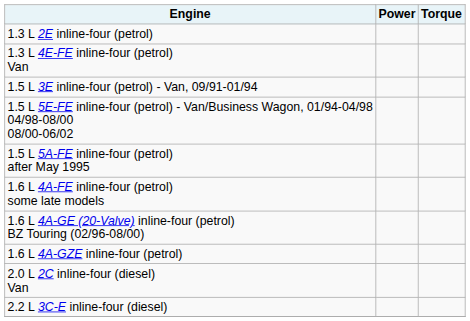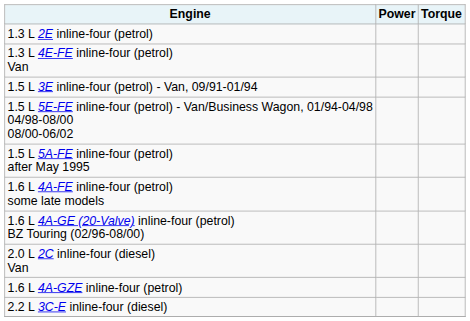 <table class="wikitable" style="float:left; margin-left:1em;">
 <tr>
 <th style="background:#e8f4f8;">Engine</th>
 <th style="background:#e8f4f8;">Power</th>
 <th style="background:#e8f4f8;">Torque</th>
 </tr>
 <tr>
 <td>1.3 L <em><a href='#'>2E</a></em> inline-four (petrol)</td>
 <td></td>
 <td></td>
 </tr>
 <tr>
 <td>1.3 L <em><a href='#'>4E-FE</a></em> inline-four (petrol)<br> Van</td>
 <td><br></td>
 <td><br></td>
 </tr>
 <tr>
 <td>1.5 L <em><a href='#'>3E</a></em> inline-four (petrol) - Van, 09/91-01/94</td>
 <td></td>
 <td></td>
 </tr>
 <tr>
 <td>1.5 L <em><a href='#'>5E-FE</a></em> inline-four (petrol) - Van/Business Wagon, 01/94-04/98<br> 04/98-08/00<br> 08/00-06/02</td>
 <td><br><br></td>
 <td><br><br></td>
 </tr>
 <tr>
 <td>1.5 L <em><a href='#'>5A-FE</a></em> inline-four (petrol)<br> after May 1995</td>
 <td><br></td>
 <td><br></td>
 </tr>
 <tr>
 <td>1.6 L <em><a href='#'>4A-FE</a></em> inline-four (petrol)<br> some late models</td>
 <td><br></td>
 <td><br></td>
 </tr>
 <tr>
 <td>1.6 L <em><a href='#'>4A-GE (20-Valve)</a></em> inline-four (petrol)<br> BZ Touring (02/96-08/00)</td>
 <td><br></td>
 <td></td>
 </tr>
 <tr>
+<td>2.0 L <em><a href='#'>2C</a></em> inline-four (diesel)<br> Van</td>
+<td></td>
+<td><br></td>
+</tr>
+<tr>
 <td>1.6 L <em><a href='#'>4A-GZE</a></em> inline-four (petrol)</td>
 <td></td>
 <td></td>
-</tr>
-<tr>
-<td>2.0 L <em><a href='#'>2C</a></em> inline-four (diesel)<br> Van</td>
-<td></td>
-<td><br></td>
 </tr>
 <tr>
 <td>2.2 L <em><a href='#'>3C-E</a></em> inline-four (diesel)</td>
 <td></td>
 <td></td>
 </tr>
 <tr>
 </tr>
 </table>
